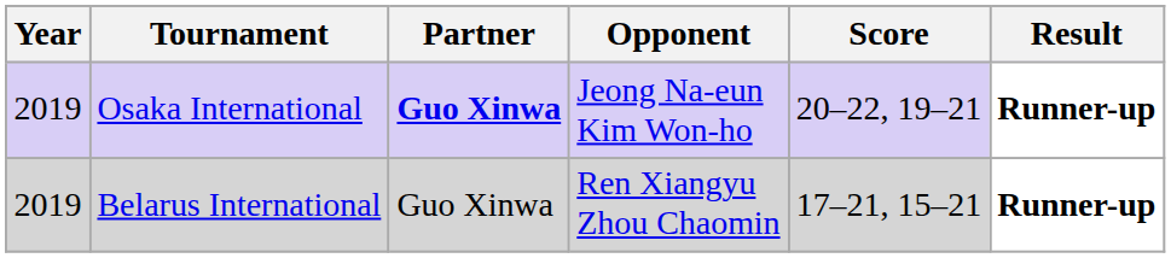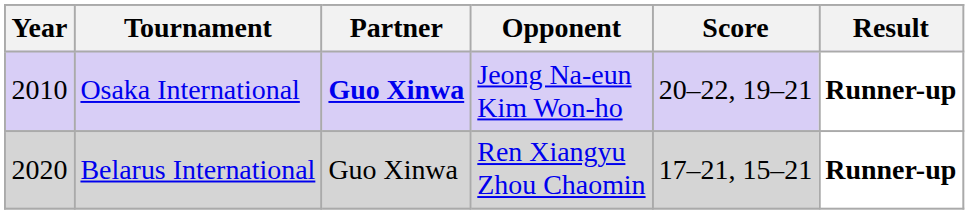 <table class="sortable wikitable" style="font-size: 90%;">
 <tr>
 <th>Year</th>
 <th>Tournament</th>
 <th>Partner</th>
 <th>Opponent</th>
 <th>Score</th>
 <th>Result</th>
 </tr>
 <tr style="background:#D8CEF6">
-<td align="center">2019</td>
+<td align="center">2010</td>
 <td align="left"><a href='#'>Osaka International</a></td>
 <td align="left"><strong> <a href='#'>Guo Xinwa</a></strong></td>
 <td align="left"> <a href='#'>Jeong Na-eun</a><br> <a href='#'>Kim Won-ho</a></td>
 <td align="left">20–22, 19–21</td>
 <td style="text-align:left; background:white"> <strong>Runner-up</strong></td>
 </tr>
 <tr style="background:#D5D5D5">
-<td align="center">2019</td>
+<td align="center">2020</td>
 <td align="left"><a href='#'>Belarus International</a></td>
 <td align="left"> Guo Xinwa</td>
 <td align="left"> <a href='#'>Ren Xiangyu</a><br> <a href='#'>Zhou Chaomin</a></td>
 <td align="left">17–21, 15–21</td>
 <td style="text-align:left; background:white"> <strong>Runner-up</strong></td>
 </tr>
 </table>
